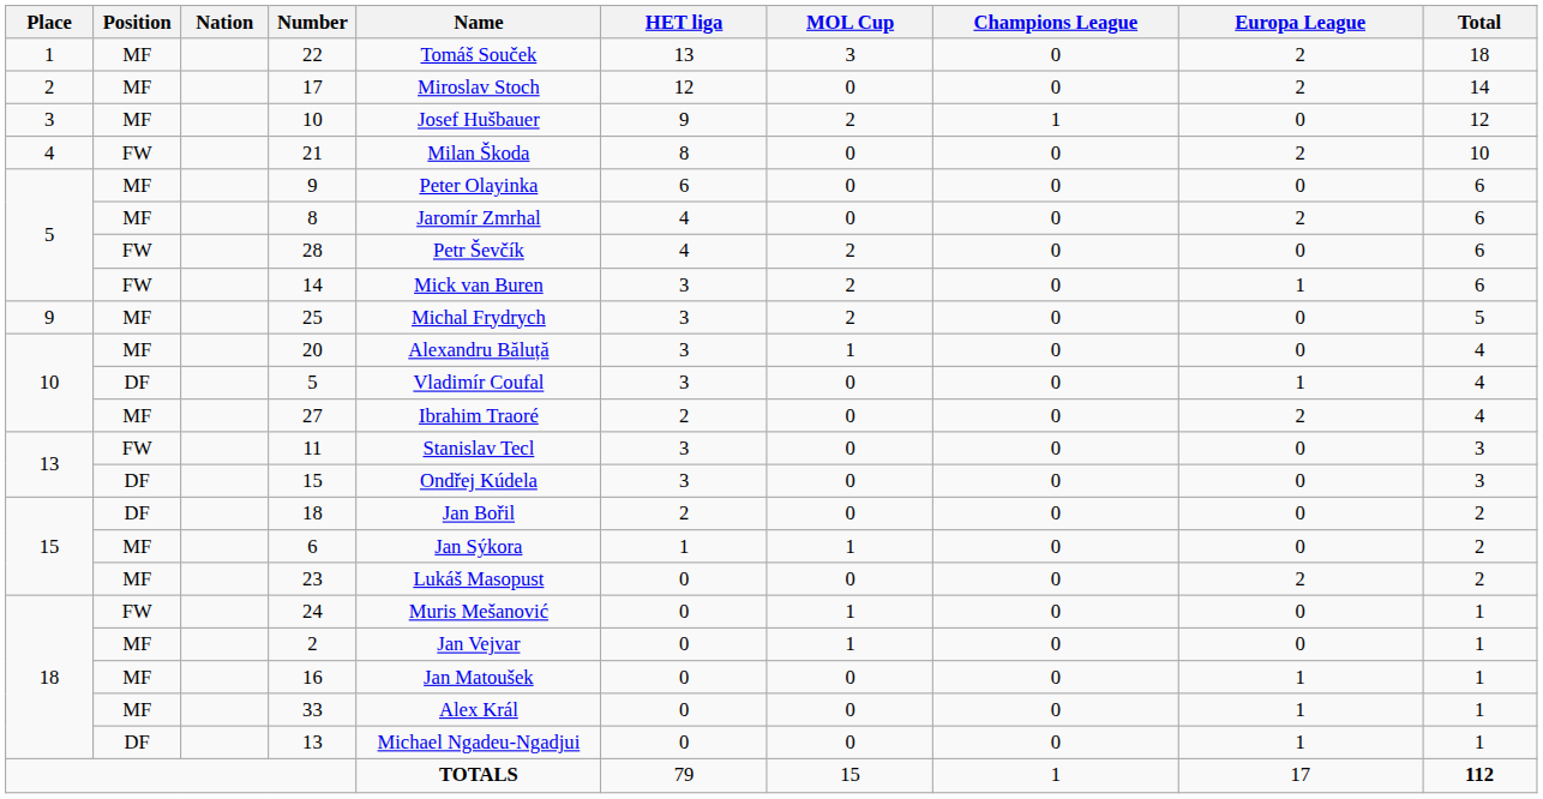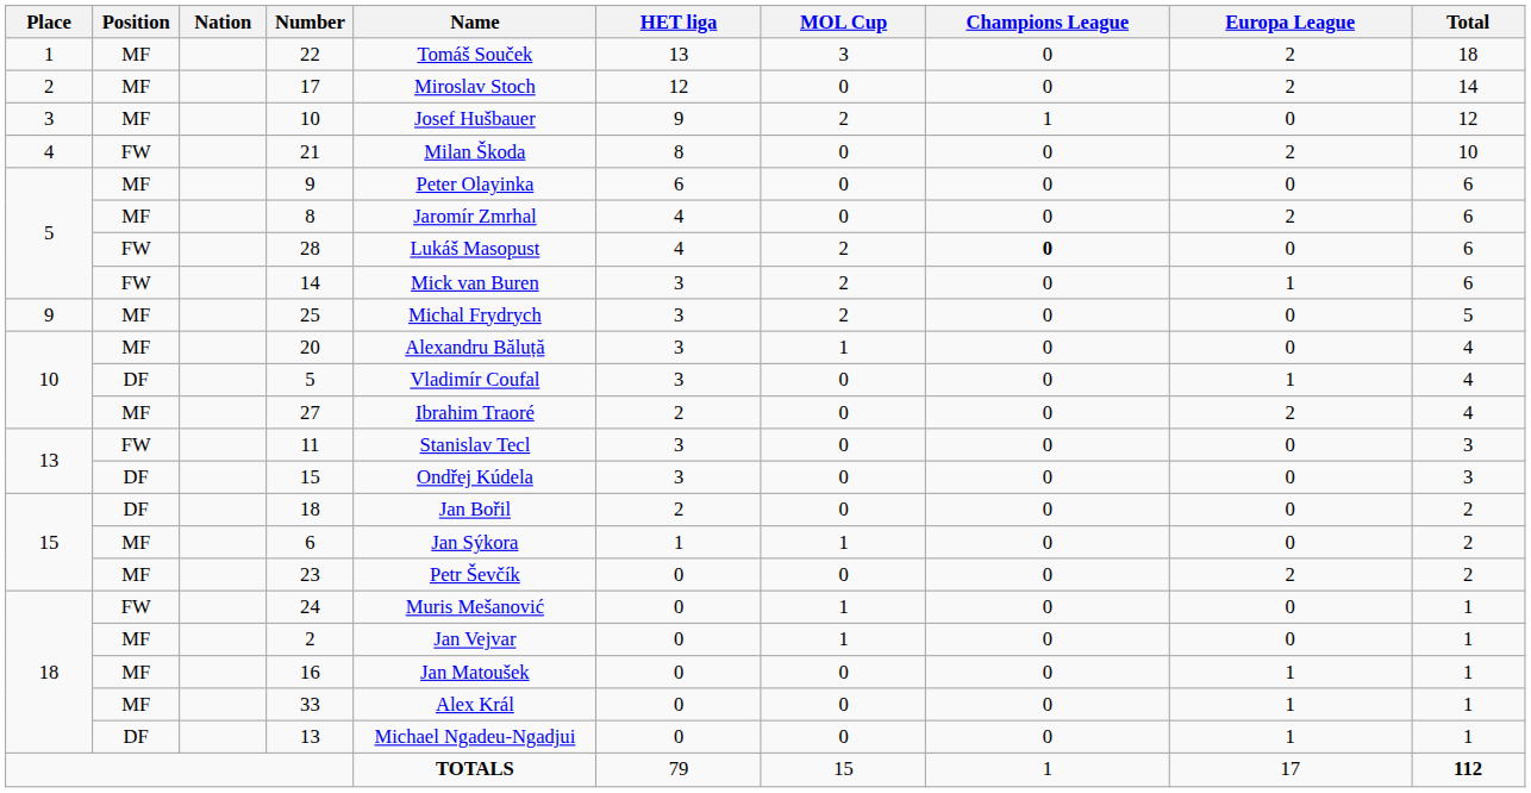 <table class="wikitable" style="font-size: 95%; text-align: center;">
 <tr>
 <th width=60>Place</th>
 <th width=60>Position</th>
 <th width=60>Nation</th>
 <th width=60>Number</th>
 <th width=180>Name</th>
 <th width=120><a href='#'>HET liga</a></th>
 <th width=120><a href='#'>MOL Cup</a></th>
 <th width=180><a href='#'>Champions League</a></th>
 <th width=180><a href='#'>Europa League</a></th>
 <th width=80>Total</th>
 </tr>
 <tr>
 <td>1</td>
 <td>MF</td>
 <td></td>
 <td>22</td>
 <td><a href='#'>Tomáš Souček</a></td>
 <td>13</td>
 <td>3</td>
 <td>0</td>
 <td>2</td>
 <td>18</td>
 </tr>
 <tr>
 <td>2</td>
 <td>MF</td>
 <td></td>
 <td>17</td>
 <td><a href='#'>Miroslav Stoch</a></td>
 <td>12</td>
 <td>0</td>
 <td>0</td>
 <td>2</td>
 <td>14</td>
 </tr>
 <tr>
 <td>3</td>
 <td>MF</td>
 <td></td>
 <td>10</td>
 <td><a href='#'>Josef Hušbauer</a></td>
 <td>9</td>
 <td>2</td>
 <td>1</td>
 <td>0</td>
 <td>12</td>
 </tr>
 <tr>
 <td>4</td>
 <td>FW</td>
 <td></td>
 <td>21</td>
 <td><a href='#'>Milan Škoda</a></td>
 <td>8</td>
 <td>0</td>
 <td>0</td>
 <td>2</td>
 <td>10</td>
 </tr>
 <tr>
 <td rowspan="4">5</td>
 <td>MF</td>
 <td></td>
 <td>9</td>
 <td><a href='#'>Peter Olayinka</a></td>
 <td>6</td>
 <td>0</td>
 <td>0</td>
 <td>0</td>
 <td>6</td>
 </tr>
 <tr>
 <td>MF</td>
 <td></td>
 <td>8</td>
 <td><a href='#'>Jaromír Zmrhal</a></td>
 <td>4</td>
 <td>0</td>
 <td>0</td>
 <td>2</td>
 <td>6</td>
 </tr>
 <tr>
 <td>FW</td>
 <td></td>
 <td>28</td>
-<td><a href='#'>Petr Ševčík</a></td>
+<td><a href='#'>Lukáš Masopust</a></td>
 <td>4</td>
 <td>2</td>
-<td>0</td>
+<td><strong>0</strong></td>
 <td>0</td>
 <td>6</td>
 </tr>
 <tr>
 <td>FW</td>
 <td></td>
 <td>14</td>
 <td><a href='#'>Mick van Buren</a></td>
 <td>3</td>
 <td>2</td>
 <td>0</td>
 <td>1</td>
 <td>6</td>
 </tr>
 <tr>
 <td>9</td>
 <td>MF</td>
 <td></td>
 <td>25</td>
 <td><a href='#'>Michal Frydrych</a></td>
 <td>3</td>
 <td>2</td>
 <td>0</td>
 <td>0</td>
 <td>5</td>
 </tr>
 <tr>
 <td rowspan="3">10</td>
 <td>MF</td>
 <td></td>
 <td>20</td>
 <td><a href='#'>Alexandru Băluță</a></td>
 <td>3</td>
 <td>1</td>
 <td>0</td>
 <td>0</td>
 <td>4</td>
 </tr>
 <tr>
 <td>DF</td>
 <td></td>
 <td>5</td>
 <td><a href='#'>Vladimír Coufal</a></td>
 <td>3</td>
 <td>0</td>
 <td>0</td>
 <td>1</td>
 <td>4</td>
 </tr>
 <tr>
 <td>MF</td>
 <td></td>
 <td>27</td>
 <td><a href='#'>Ibrahim Traoré</a></td>
 <td>2</td>
 <td>0</td>
 <td>0</td>
 <td>2</td>
 <td>4</td>
 </tr>
 <tr>
 <td rowspan="2">13</td>
 <td>FW</td>
 <td></td>
 <td>11</td>
 <td><a href='#'>Stanislav Tecl</a></td>
 <td>3</td>
 <td>0</td>
 <td>0</td>
 <td>0</td>
 <td>3</td>
 </tr>
 <tr>
 <td>DF</td>
 <td></td>
 <td>15</td>
 <td><a href='#'>Ondřej Kúdela</a></td>
 <td>3</td>
 <td>0</td>
 <td>0</td>
 <td>0</td>
 <td>3</td>
 </tr>
 <tr>
 <td rowspan="3">15</td>
 <td>DF</td>
 <td></td>
 <td>18</td>
 <td><a href='#'>Jan Bořil</a></td>
 <td>2</td>
 <td>0</td>
 <td>0</td>
 <td>0</td>
 <td>2</td>
 </tr>
 <tr>
 <td>MF</td>
 <td></td>
 <td>6</td>
 <td><a href='#'>Jan Sýkora</a></td>
 <td>1</td>
 <td>1</td>
 <td>0</td>
 <td>0</td>
 <td>2</td>
 </tr>
 <tr>
 <td>MF</td>
 <td></td>
 <td>23</td>
-<td><a href='#'>Lukáš Masopust</a></td>
+<td><a href='#'>Petr Ševčík</a></td>
 <td>0</td>
 <td>0</td>
 <td>0</td>
 <td>2</td>
 <td>2</td>
 </tr>
 <tr>
 <td rowspan="5">18</td>
 <td>FW</td>
 <td></td>
 <td>24</td>
 <td><a href='#'>Muris Mešanović</a></td>
 <td>0</td>
 <td>1</td>
 <td>0</td>
 <td>0</td>
 <td>1</td>
 </tr>
 <tr>
 <td>MF</td>
 <td></td>
 <td>2</td>
 <td><a href='#'>Jan Vejvar</a></td>
 <td>0</td>
 <td>1</td>
 <td>0</td>
 <td>0</td>
 <td>1</td>
 </tr>
 <tr>
 <td>MF</td>
 <td></td>
 <td>16</td>
 <td><a href='#'>Jan Matoušek</a></td>
 <td>0</td>
 <td>0</td>
 <td>0</td>
 <td>1</td>
 <td>1</td>
 </tr>
 <tr>
 <td>MF</td>
 <td></td>
 <td>33</td>
 <td><a href='#'>Alex Král</a></td>
 <td>0</td>
 <td>0</td>
 <td>0</td>
 <td>1</td>
 <td>1</td>
 </tr>
 <tr>
 <td>DF</td>
 <td></td>
 <td>13</td>
 <td><a href='#'>Michael Ngadeu-Ngadjui</a></td>
 <td>0</td>
 <td>0</td>
 <td>0</td>
 <td>1</td>
 <td>1</td>
 </tr>
 <tr>
 <td colspan="4"></td>
 <td><strong>TOTALS</strong></td>
 <td>79</td>
 <td>15</td>
 <td>1</td>
 <td>17</td>
 <td><strong>112</strong></td>
 </tr>
 </table>
